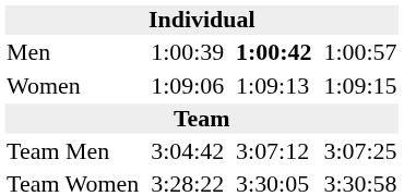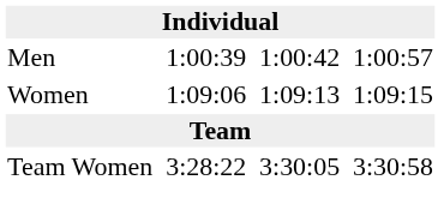 <table>
 <tr>
 <td colspan=7 bgcolor=#eeeeee style=text-align:center;><strong>Individual</strong></td>
 </tr>
 <tr>
 <td>Men</td>
 <td></td>
 <td>1:00:39</td>
 <td></td>
-<td><strong>1:00:42</strong></td>
+<td>1:00:42</td>
 <td></td>
 <td>1:00:57</td>
 </tr>
 <tr>
 <td>Women</td>
 <td></td>
 <td>1:09:06</td>
 <td></td>
 <td>1:09:13</td>
 <td></td>
 <td>1:09:15</td>
 </tr>
 <tr>
 <td colspan=7 bgcolor=#eeeeee style=text-align:center;><strong>Team</strong></td>
 </tr>
 <tr>
-<td>Team Men</td>
-<td></td>
-<td>3:04:42</td>
-<td></td>
-<td>3:07:12</td>
-<td></td>
-<td>3:07:25</td>
-</tr>
-<tr>
 <td>Team Women</td>
 <td></td>
 <td>3:28:22</td>
 <td></td>
 <td>3:30:05</td>
 <td></td>
 <td>3:30:58</td>
 </tr>
 </table>
